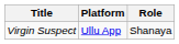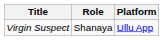 <table class="wikitable">
 <tr>
 <th>Title</th>
+<th>Role</th>
 <th>Platform</th>
-<th>Role</th>
 </tr>
 <tr>
 <td><em>Virgin Suspect</em></td>
+<td>Shanaya</td>
 <td><a href='#'>Ullu App</a></td>
-<td>Shanaya</td>
 </tr>
 </table>
